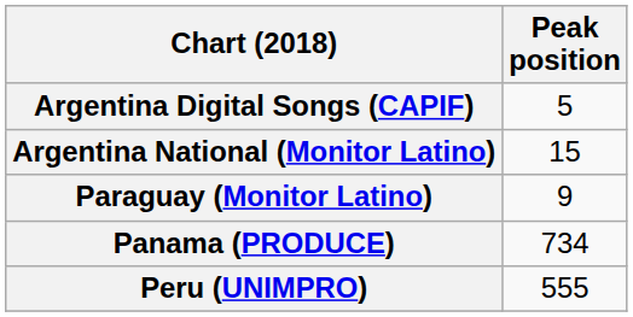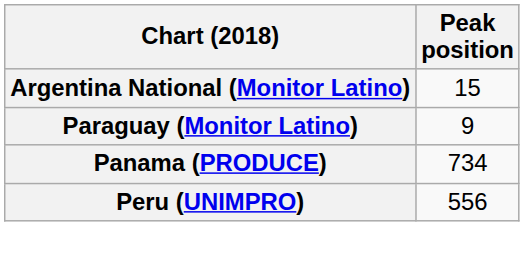 <table class="wikitable sortable plainrowheaders" style="text-align:center">
 <tr>
 <th scope="col">Chart (2018)</th>
 <th scope="col">Peak<br>position</th>
-</tr>
-<tr>
-<th scope="row">Argentina Digital Songs (<a href='#'>CAPIF</a>)</th>
-<td>5</td>
 </tr>
 <tr>
 <th scope="row">Argentina National (<a href='#'>Monitor Latino</a>)</th>
 <td>15</td>
 </tr>
 <tr>
 <th scope="row">Paraguay (<a href='#'>Monitor Latino</a>)</th>
 <td>9</td>
 </tr>
 <tr>
 <th scope="row">Panama (<a href='#'>PRODUCE</a>)</th>
 <td>734</td>
 </tr>
 <tr>
 <th scope="row">Peru (<a href='#'>UNIMPRO</a>)</th>
-<td>555</td>
+<td>556</td>
 </tr>
 </table>
